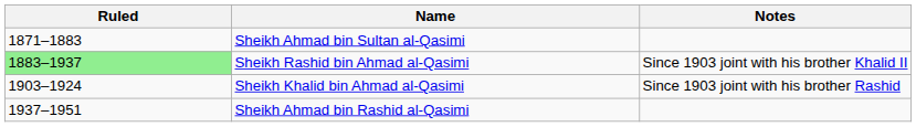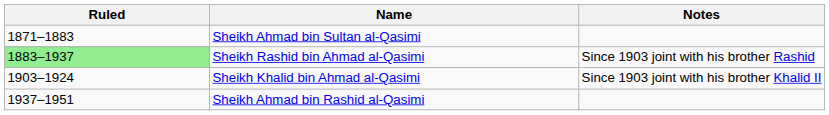 <table class="wikitable sortable collapsible collapsed">
 <tr>
 <th width="25%">Ruled</th>
 <th width="45%">Name</th>
 <th width="30%">Notes</th>
 </tr>
 <tr>
 <td>1871–1883</td>
 <td><a href='#'>Sheikh Ahmad bin Sultan al-Qasimi</a></td>
 <td></td>
 </tr>
 <tr>
 <td style="background: lightgreen;">1883–1937</td>
 <td><a href='#'>Sheikh Rashid bin Ahmad al-Qasimi</a></td>
-<td>Since 1903 joint with his brother <a href='#'>Khalid II</a></td>
+<td>Since 1903 joint with his brother <a href='#'>Rashid</a></td>
 </tr>
 <tr>
 <td>1903–1924</td>
 <td><a href='#'>Sheikh Khalid bin Ahmad al-Qasimi</a></td>
-<td>Since 1903 joint with his brother <a href='#'>Rashid</a></td>
+<td>Since 1903 joint with his brother <a href='#'>Khalid II</a></td>
 </tr>
 <tr>
 <td>1937–1951</td>
 <td><a href='#'>Sheikh Ahmad bin Rashid al-Qasimi</a></td>
 <td></td>
 </tr>
 </table>
